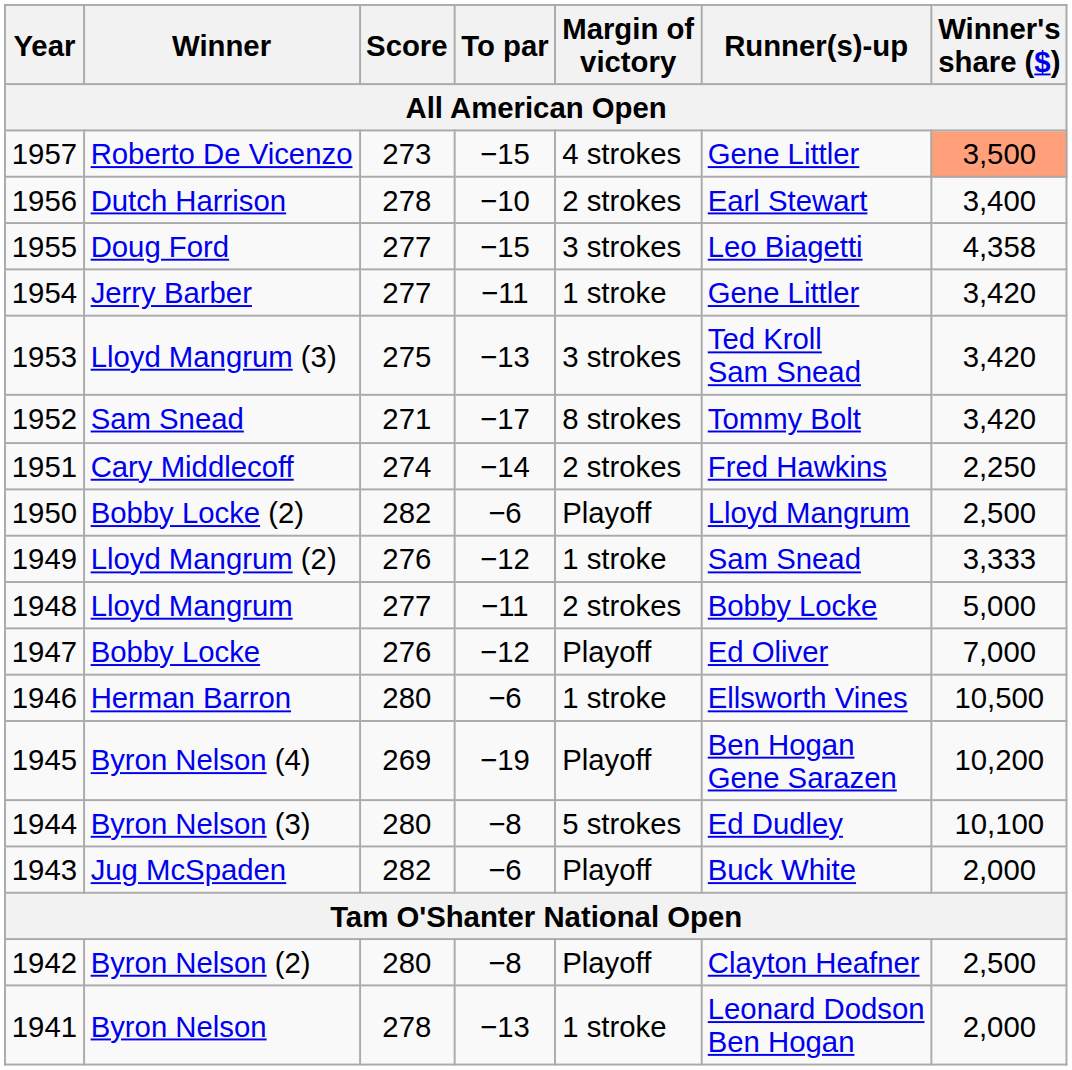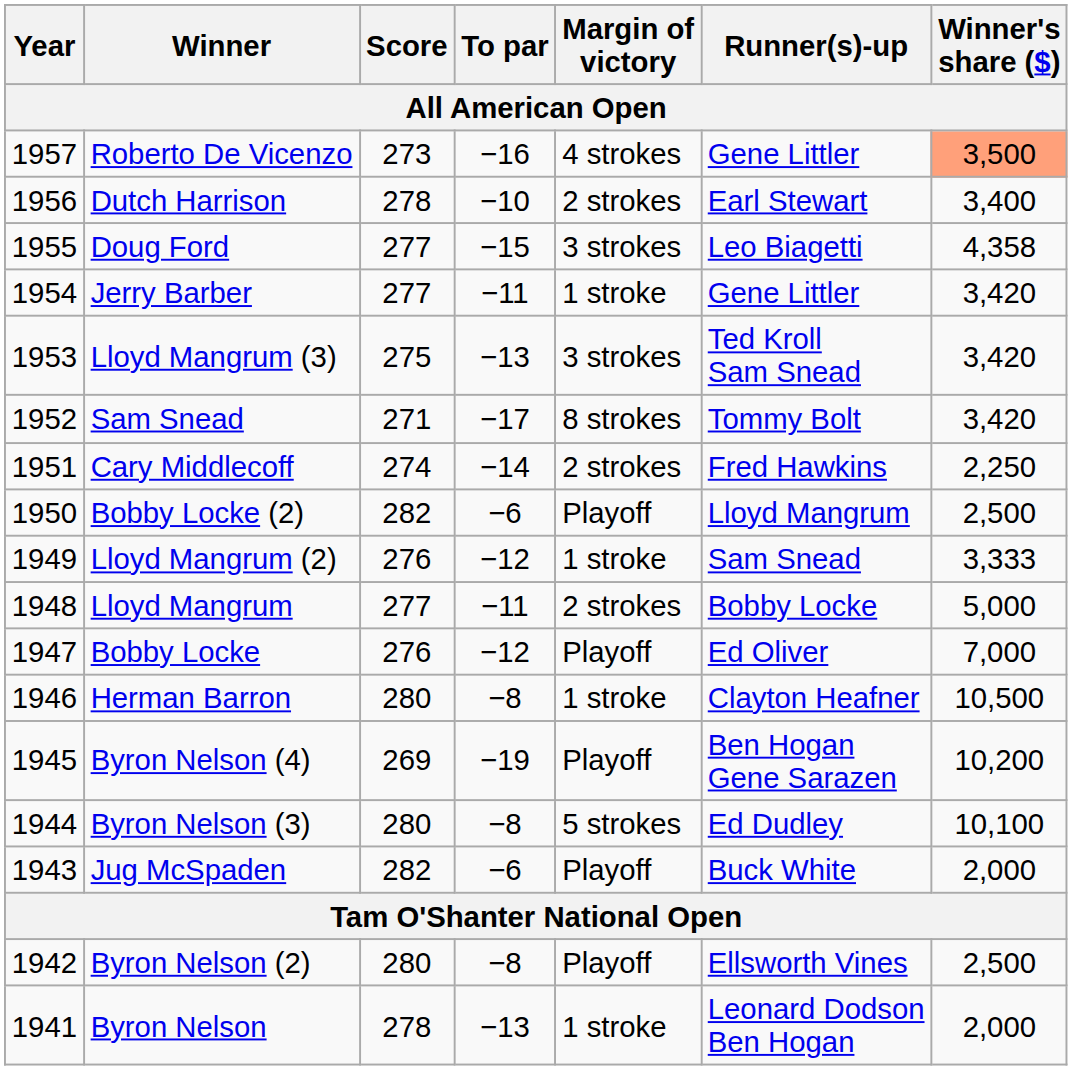 <table class="wikitable" style="font-size:95%">
 <tr>
 <th>Year</th>
 <th>Winner</th>
 <th>Score</th>
 <th>To par</th>
 <th>Margin of<br>victory</th>
 <th>Runner(s)-up</th>
 <th>Winner's<br>share (<a href='#'>$</a>)</th>
 </tr>
 <tr>
 <th colspan=8>All American Open</th>
 </tr>
 <tr>
 <td>1957</td>
 <td> <a href='#'>Roberto De Vicenzo</a></td>
 <td align=center>273</td>
-<td align=center>−15</td>
+<td align=center>−16</td>
 <td>4 strokes</td>
 <td> <a href='#'>Gene Littler</a></td>
 <td align=center style="background: lightsalmon;">3,500</td>
 </tr>
 <tr>
 <td>1956</td>
 <td> <a href='#'>Dutch Harrison</a></td>
 <td align=center>278</td>
 <td align=center>−10</td>
 <td>2 strokes</td>
 <td> <a href='#'>Earl Stewart</a></td>
 <td align=center>3,400</td>
 </tr>
 <tr>
 <td>1955</td>
 <td> <a href='#'>Doug Ford</a></td>
 <td align=center>277</td>
 <td align=center>−15</td>
 <td>3 strokes</td>
 <td> <a href='#'>Leo Biagetti</a></td>
 <td align=center>4,358</td>
 </tr>
 <tr>
 <td>1954</td>
 <td> <a href='#'>Jerry Barber</a></td>
 <td align=center>277</td>
 <td align=center>−11</td>
 <td>1 stroke</td>
 <td> <a href='#'>Gene Littler</a></td>
 <td align=center>3,420</td>
 </tr>
 <tr>
 <td>1953</td>
 <td> <a href='#'>Lloyd Mangrum</a> (3)</td>
 <td align=center>275</td>
 <td align=center>−13</td>
 <td>3 strokes</td>
 <td> <a href='#'>Ted Kroll</a><br> <a href='#'>Sam Snead</a></td>
 <td align=center>3,420</td>
 </tr>
 <tr>
 <td>1952</td>
 <td> <a href='#'>Sam Snead</a></td>
 <td align=center>271</td>
 <td align=center>−17</td>
 <td>8 strokes</td>
 <td> <a href='#'>Tommy Bolt</a></td>
 <td align=center>3,420</td>
 </tr>
 <tr>
 <td>1951</td>
 <td> <a href='#'>Cary Middlecoff</a></td>
 <td align=center>274</td>
 <td align=center>−14</td>
 <td>2 strokes</td>
 <td> <a href='#'>Fred Hawkins</a></td>
 <td align=center>2,250</td>
 </tr>
 <tr>
 <td>1950</td>
 <td> <a href='#'>Bobby Locke</a> (2)</td>
 <td align=center>282</td>
 <td align=center>−6</td>
 <td>Playoff</td>
 <td> <a href='#'>Lloyd Mangrum</a></td>
 <td align=center>2,500</td>
 </tr>
 <tr>
 <td>1949</td>
 <td> <a href='#'>Lloyd Mangrum</a> (2)</td>
 <td align=center>276</td>
 <td align=center>−12</td>
 <td>1 stroke</td>
 <td> <a href='#'>Sam Snead</a></td>
 <td align=center>3,333</td>
 </tr>
 <tr>
 <td>1948</td>
 <td> <a href='#'>Lloyd Mangrum</a></td>
 <td align=center>277</td>
 <td align=center>−11</td>
 <td>2 strokes</td>
 <td> <a href='#'>Bobby Locke</a></td>
 <td align=center>5,000</td>
 </tr>
 <tr>
 <td>1947</td>
 <td> <a href='#'>Bobby Locke</a></td>
 <td align=center>276</td>
 <td align=center>−12</td>
 <td>Playoff</td>
 <td> <a href='#'>Ed Oliver</a></td>
 <td align=center>7,000</td>
 </tr>
 <tr>
 <td>1946</td>
 <td> <a href='#'>Herman Barron</a></td>
 <td align=center>280</td>
-<td align=center>−6</td>
+<td align=center>−8</td>
 <td>1 stroke</td>
-<td> <a href='#'>Ellsworth Vines</a></td>
+<td> <a href='#'>Clayton Heafner</a></td>
 <td align=center>10,500</td>
 </tr>
 <tr>
 <td>1945</td>
 <td> <a href='#'>Byron Nelson</a> (4)</td>
 <td align=center>269</td>
 <td align=center>−19</td>
 <td>Playoff</td>
 <td> <a href='#'>Ben Hogan</a><br> <a href='#'>Gene Sarazen</a></td>
 <td align=center>10,200</td>
 </tr>
 <tr>
 <td>1944</td>
 <td> <a href='#'>Byron Nelson</a> (3)</td>
 <td align=center>280</td>
 <td align=center>−8</td>
 <td>5 strokes</td>
 <td> <a href='#'>Ed Dudley</a></td>
 <td align=center>10,100</td>
 </tr>
 <tr>
 <td>1943</td>
 <td> <a href='#'>Jug McSpaden</a></td>
 <td align=center>282</td>
 <td align=center>−6</td>
 <td>Playoff</td>
 <td> <a href='#'>Buck White</a></td>
 <td align=center>2,000</td>
 </tr>
 <tr>
 <th colspan=8>Tam O'Shanter National Open</th>
 </tr>
 <tr>
 <td>1942</td>
 <td> <a href='#'>Byron Nelson</a> (2)</td>
 <td align=center>280</td>
 <td align=center>−8</td>
 <td>Playoff</td>
-<td> <a href='#'>Clayton Heafner</a></td>
+<td> <a href='#'>Ellsworth Vines</a></td>
 <td align=center>2,500</td>
 </tr>
 <tr>
 <td>1941</td>
 <td> <a href='#'>Byron Nelson</a></td>
 <td align=center>278</td>
 <td align=center>−13</td>
 <td>1 stroke</td>
 <td> <a href='#'>Leonard Dodson</a><br> <a href='#'>Ben Hogan</a></td>
 <td align=center>2,000</td>
 </tr>
 </table>
